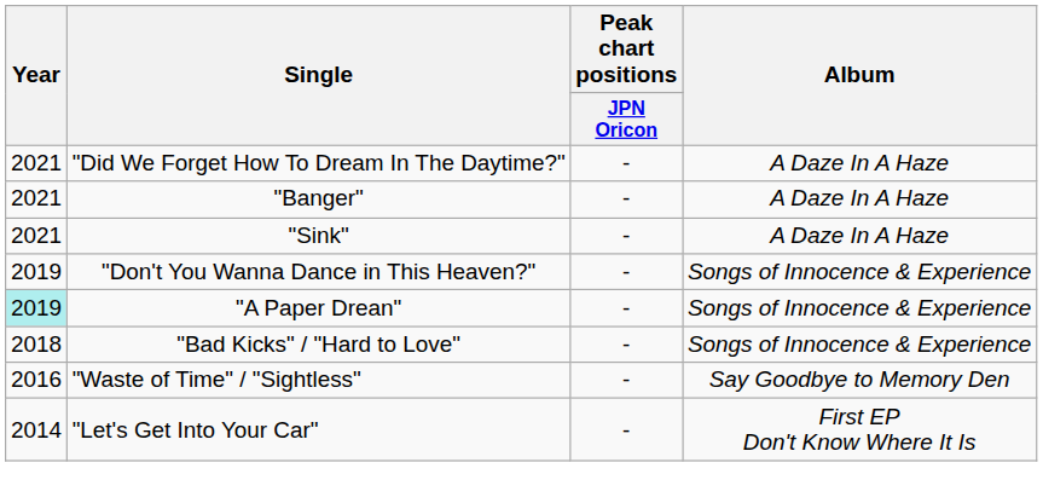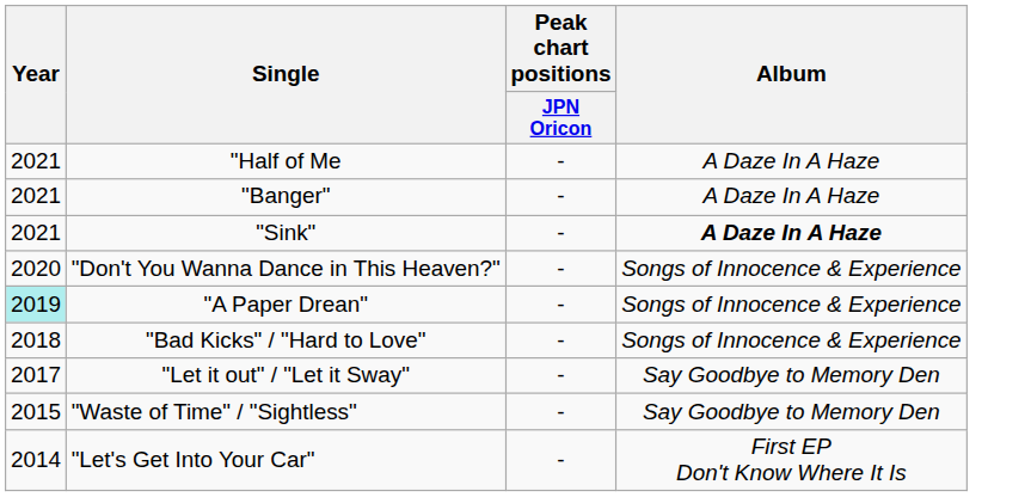 <table class="wikitable plainrowheaders" style="text-align:center;">
 <tr>
 <th scope="col" rowspan="2">Year</th>
 <th scope="col" rowspan="2">Single</th>
 <th colspan="1">Peak chart positions</th>
 <th scope="col" rowspan="2">Album</th>
 </tr>
 <tr>
 <th scope="col" style="width:2.5em;font-size:85%;"><a href='#'>JPN<br>Oricon</a><br></th>
 </tr>
 <tr>
 <td>2021</td>
-<td>"Did We Forget How To Dream In The Daytime?"</td>
+<td>"Half of Me</td>
 <td>-</td>
 <td><em>A Daze In A Haze</em></td>
 </tr>
 <tr>
 <td>2021</td>
 <td>"Banger"</td>
 <td>-</td>
 <td><em>A Daze In A Haze</em></td>
 </tr>
 <tr>
 <td>2021</td>
 <td>"Sink"</td>
 <td>-</td>
-<td><em>A Daze In A Haze</em></td>
+<td><strong><em>A Daze In A Haze</em></strong></td>
 </tr>
 <tr>
-<td>2019</td>
+<td>2020</td>
 <td>"Don't You Wanna Dance in This Heaven?"</td>
 <td>-</td>
 <td><em>Songs of Innocence & Experience</em></td>
 </tr>
 <tr>
 <td style="background: paleturquoise;">2019</td>
 <td>"A Paper Drean"</td>
 <td>-</td>
 <td><em>Songs of Innocence & Experience</em></td>
 </tr>
 <tr>
 <td>2018</td>
 <td>"Bad Kicks" / "Hard to Love"</td>
 <td>-</td>
 <td><em>Songs of Innocence & Experience</em></td>
 </tr>
 <tr>
-<td>2016</td>
+<td>2017</td>
+<td>"Let it out" / "Let it Sway"</td>
+<td>-</td>
+<td><em>Say Goodbye to Memory Den</em></td>
+</tr>
+<tr>
+<td>2015</td>
 <td style="text-align:left;">"Waste of Time" / "Sightless"</td>
 <td>-</td>
 <td><em>Say Goodbye to Memory Den</em></td>
 </tr>
 <tr>
 <td>2014</td>
 <td style="text-align:left;">"Let's Get Into Your Car"</td>
 <td>-</td>
 <td><em>First EP</em><br><em>Don't Know Where It Is</em></td>
 </tr>
 </table>
